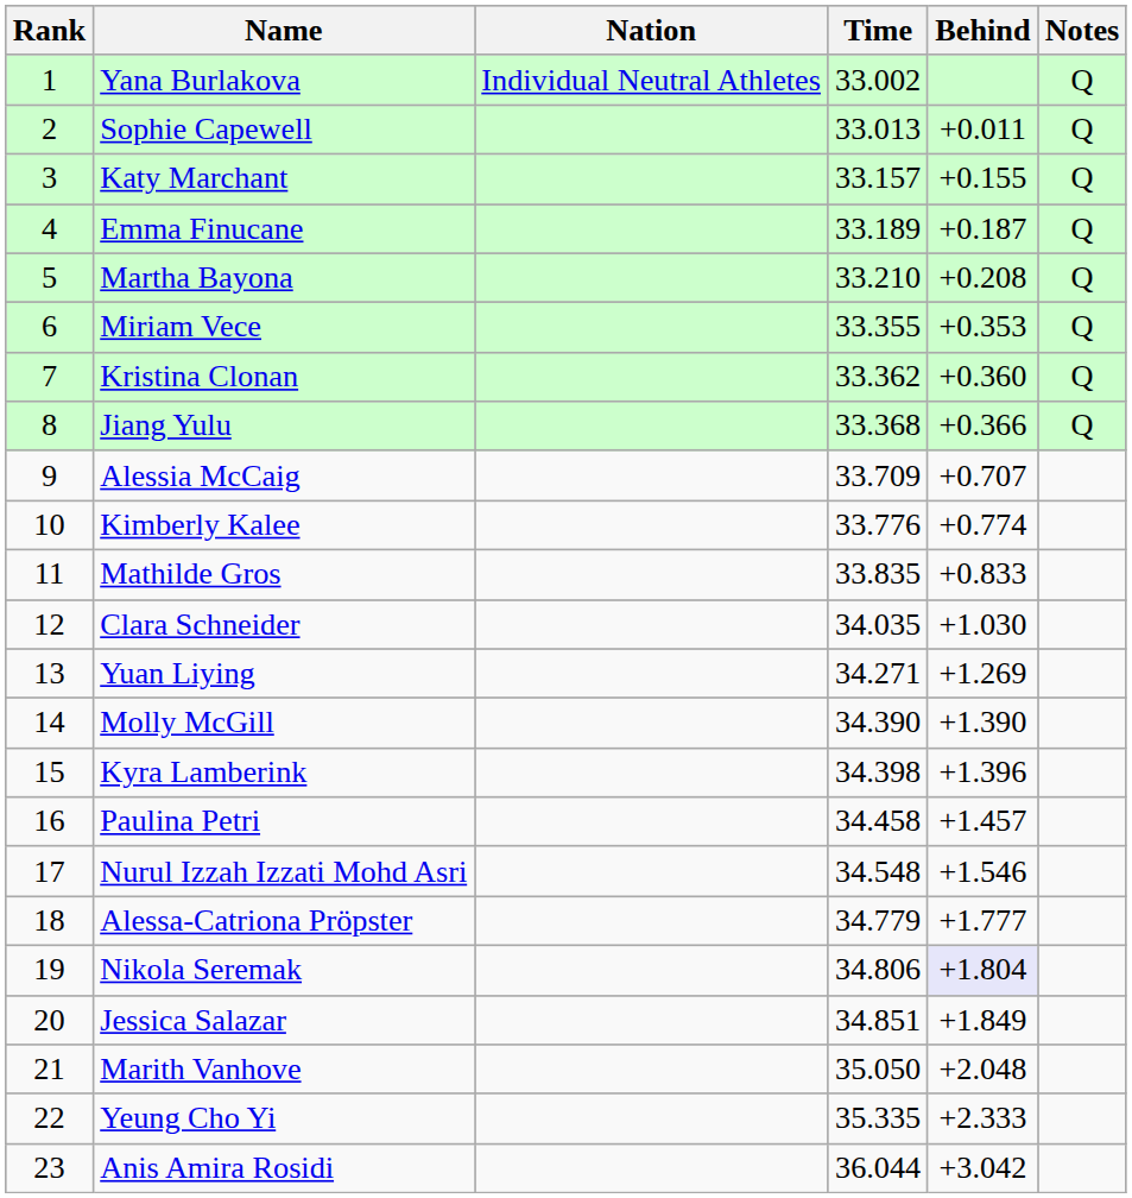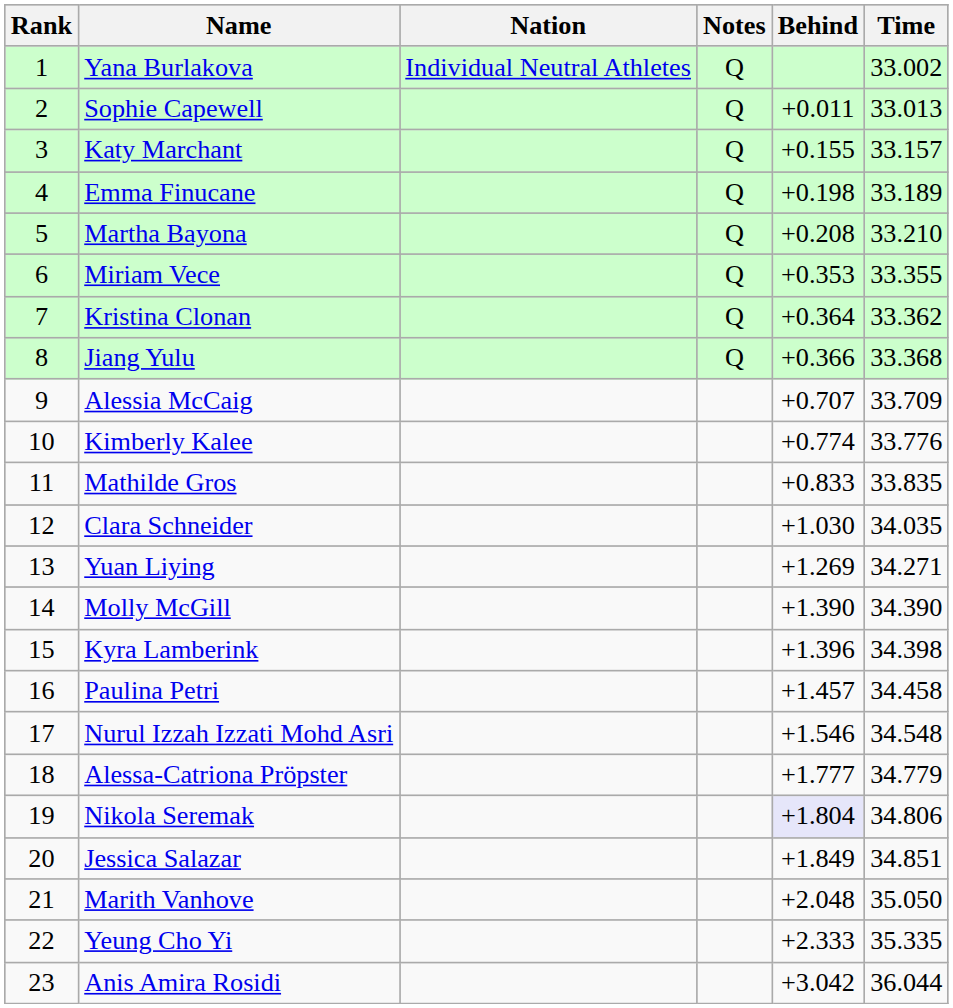 <table class="wikitable sortable" style="text-align:center">
 <tr>
 <th>Rank</th>
 <th>Name</th>
 <th>Nation</th>
+<th>Notes</th>
+<th>Behind</th>
 <th>Time</th>
-<th>Behind</th>
-<th>Notes</th>
 </tr>
 <tr bgcolor=ccffcc>
 <td>1</td>
 <td align=left><a href='#'>Yana Burlakova</a></td>
 <td align=left><a href='#'>Individual Neutral Athletes</a></td>
+<td>Q</td>
+<td></td>
 <td>33.002</td>
-<td></td>
-<td>Q</td>
 </tr>
 <tr bgcolor=ccffcc>
 <td>2</td>
 <td align=left><a href='#'>Sophie Capewell</a></td>
 <td align=left></td>
+<td>Q</td>
+<td>+0.011</td>
 <td>33.013</td>
-<td>+0.011</td>
-<td>Q</td>
 </tr>
 <tr bgcolor=ccffcc>
 <td>3</td>
 <td align=left><a href='#'>Katy Marchant</a></td>
 <td align=left></td>
+<td>Q</td>
+<td>+0.155</td>
 <td>33.157</td>
-<td>+0.155</td>
-<td>Q</td>
 </tr>
 <tr bgcolor=ccffcc>
 <td>4</td>
 <td align=left><a href='#'>Emma Finucane</a></td>
 <td align=left></td>
+<td>Q</td>
+<td>+0.198</td>
 <td>33.189</td>
-<td>+0.187</td>
-<td>Q</td>
 </tr>
 <tr bgcolor=ccffcc>
 <td>5</td>
 <td align=left><a href='#'>Martha Bayona</a></td>
 <td align=left></td>
+<td>Q</td>
+<td>+0.208</td>
 <td>33.210</td>
-<td>+0.208</td>
-<td>Q</td>
 </tr>
 <tr bgcolor=ccffcc>
 <td>6</td>
 <td align=left><a href='#'>Miriam Vece</a></td>
 <td align=left></td>
+<td>Q</td>
+<td>+0.353</td>
 <td>33.355</td>
-<td>+0.353</td>
-<td>Q</td>
 </tr>
 <tr bgcolor=ccffcc>
 <td>7</td>
 <td align=left><a href='#'>Kristina Clonan</a></td>
 <td align=left></td>
+<td>Q</td>
+<td>+0.364</td>
 <td>33.362</td>
-<td>+0.360</td>
-<td>Q</td>
 </tr>
 <tr bgcolor=ccffcc>
 <td>8</td>
 <td align=left><a href='#'>Jiang Yulu</a></td>
 <td align=left></td>
+<td>Q</td>
+<td>+0.366</td>
 <td>33.368</td>
-<td>+0.366</td>
-<td>Q</td>
 </tr>
 <tr>
 <td>9</td>
 <td align=left><a href='#'>Alessia McCaig</a></td>
 <td align=left></td>
+<td></td>
+<td>+0.707</td>
 <td>33.709</td>
-<td>+0.707</td>
-<td></td>
 </tr>
 <tr>
 <td>10</td>
 <td align=left><a href='#'>Kimberly Kalee</a></td>
 <td align=left></td>
+<td></td>
+<td>+0.774</td>
 <td>33.776</td>
-<td>+0.774</td>
-<td></td>
 </tr>
 <tr>
 <td>11</td>
 <td align=left><a href='#'>Mathilde Gros</a></td>
 <td align=left></td>
+<td></td>
+<td>+0.833</td>
 <td>33.835</td>
-<td>+0.833</td>
-<td></td>
 </tr>
 <tr>
 <td>12</td>
 <td align=left><a href='#'>Clara Schneider</a></td>
 <td align=left></td>
+<td></td>
+<td>+1.030</td>
 <td>34.035</td>
-<td>+1.030</td>
-<td></td>
 </tr>
 <tr>
 <td>13</td>
 <td align=left><a href='#'>Yuan Liying</a></td>
 <td align=left></td>
+<td></td>
+<td>+1.269</td>
 <td>34.271</td>
-<td>+1.269</td>
-<td></td>
 </tr>
 <tr>
 <td>14</td>
 <td align=left><a href='#'>Molly McGill</a></td>
 <td align=left></td>
+<td></td>
+<td>+1.390</td>
 <td>34.390</td>
-<td>+1.390</td>
-<td></td>
 </tr>
 <tr>
 <td>15</td>
 <td align=left><a href='#'>Kyra Lamberink</a></td>
 <td align=left></td>
+<td></td>
+<td>+1.396</td>
 <td>34.398</td>
-<td>+1.396</td>
-<td></td>
 </tr>
 <tr>
 <td>16</td>
 <td align=left><a href='#'>Paulina Petri</a></td>
 <td align=left></td>
+<td></td>
+<td>+1.457</td>
 <td>34.458</td>
-<td>+1.457</td>
-<td></td>
 </tr>
 <tr>
 <td>17</td>
 <td align=left><a href='#'>Nurul Izzah Izzati Mohd Asri</a></td>
 <td align=left></td>
+<td></td>
+<td>+1.546</td>
 <td>34.548</td>
-<td>+1.546</td>
-<td></td>
 </tr>
 <tr>
 <td>18</td>
 <td align=left><a href='#'>Alessa-Catriona Pröpster</a></td>
 <td align=left></td>
+<td></td>
+<td>+1.777</td>
 <td>34.779</td>
-<td>+1.777</td>
-<td></td>
 </tr>
 <tr>
 <td>19</td>
 <td align=left><a href='#'>Nikola Seremak</a></td>
 <td align=left></td>
+<td></td>
+<td style="background: lavender;">+1.804</td>
 <td>34.806</td>
-<td style="background: lavender;">+1.804</td>
-<td></td>
 </tr>
 <tr>
 <td>20</td>
 <td align=left><a href='#'>Jessica Salazar</a></td>
 <td align=left></td>
+<td></td>
+<td>+1.849</td>
 <td>34.851</td>
-<td>+1.849</td>
-<td></td>
 </tr>
 <tr>
 <td>21</td>
 <td align=left><a href='#'>Marith Vanhove</a></td>
 <td align=left></td>
+<td></td>
+<td>+2.048</td>
 <td>35.050</td>
-<td>+2.048</td>
-<td></td>
 </tr>
 <tr>
 <td>22</td>
 <td align=left><a href='#'>Yeung Cho Yi</a></td>
 <td align=left></td>
+<td></td>
+<td>+2.333</td>
 <td>35.335</td>
-<td>+2.333</td>
-<td></td>
 </tr>
 <tr>
 <td>23</td>
 <td align=left><a href='#'>Anis Amira Rosidi</a></td>
 <td align=left></td>
+<td></td>
+<td>+3.042</td>
 <td>36.044</td>
-<td>+3.042</td>
-<td></td>
 </tr>
 </table>
